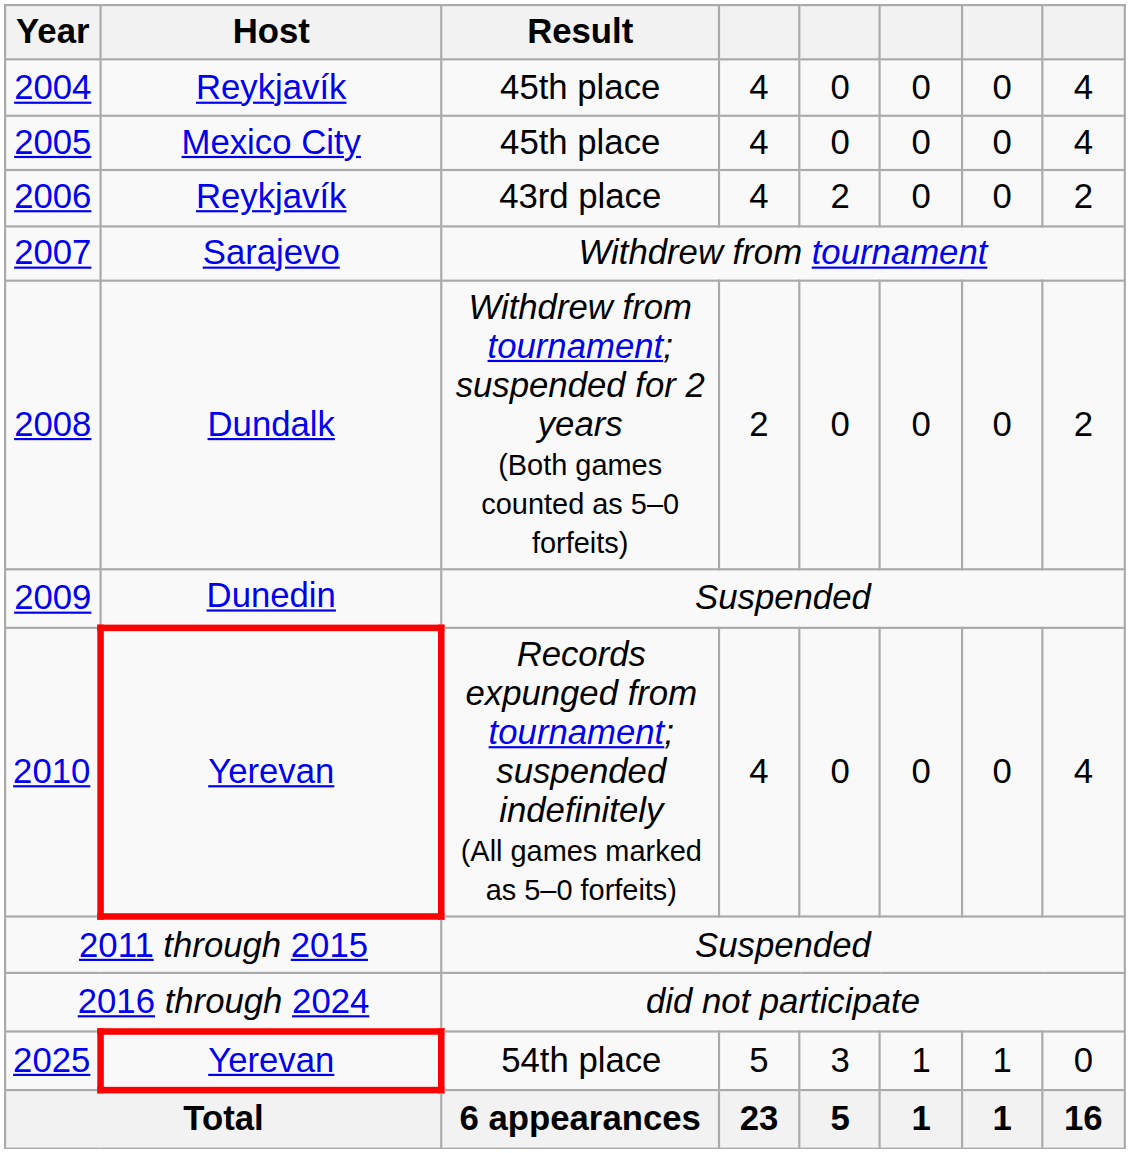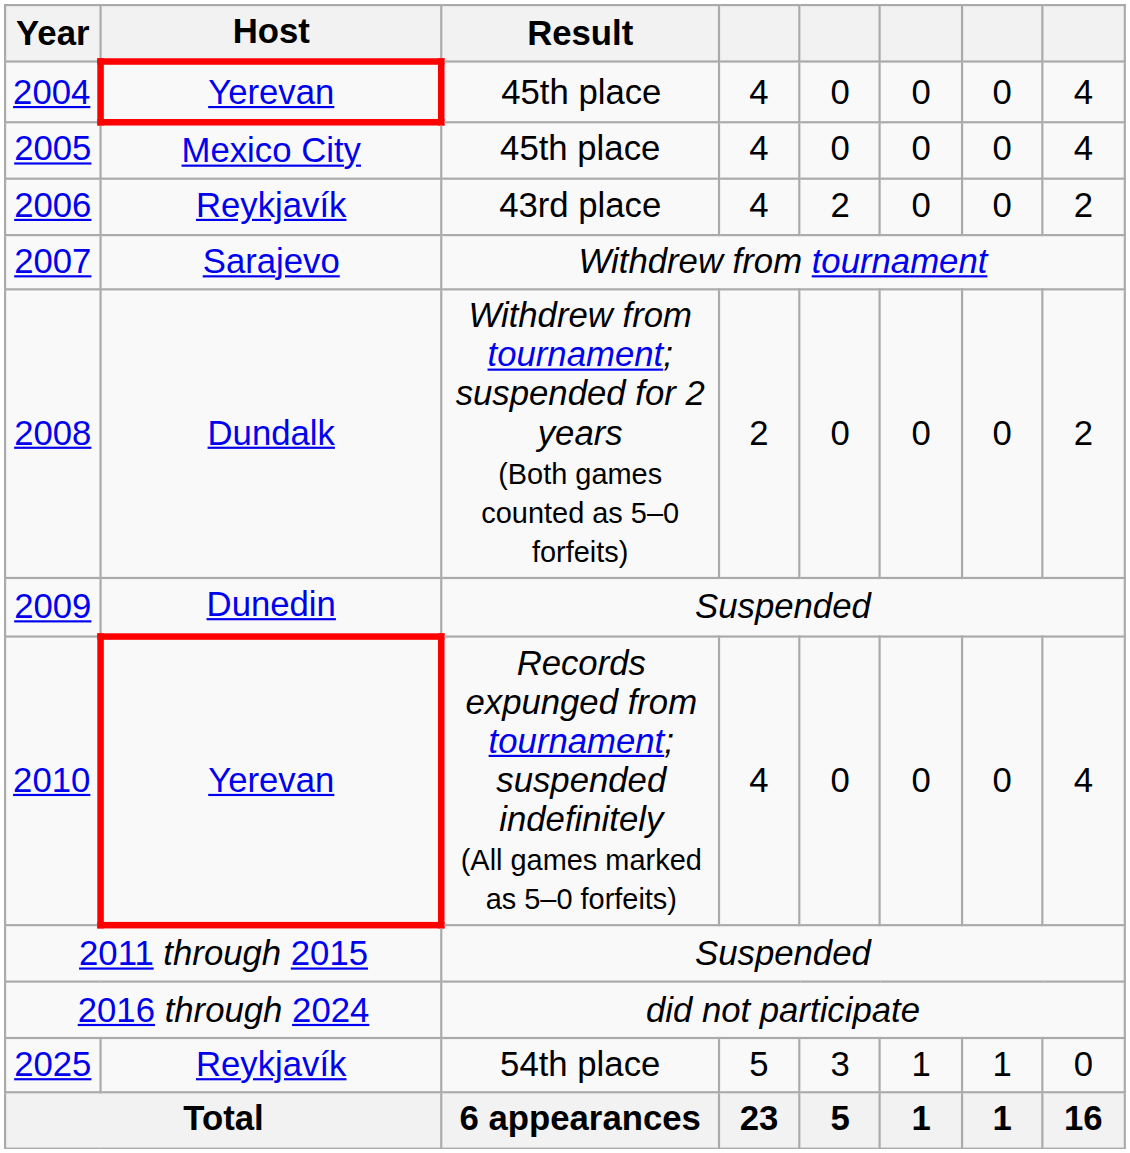 <table class="wikitable" style="text-align:center">
 <tr>
 <th width=30>Year</th>
 <th width=150>Host</th>
 <th width=120>Result</th>
 <th width=30></th>
 <th width=30></th>
 <th width=30></th>
 <th width=30></th>
 <th width=30></th>
 </tr>
 <tr>
 <td><a href='#'>2004</a></td>
-<td> <a href='#'>Reykjavík</a></td>
+<td style="border: 3px solid red;"> <a href='#'>Yerevan</a></td>
 <td>45th place<br></td>
 <td>4</td>
 <td>0</td>
 <td>0</td>
 <td>0</td>
 <td>4</td>
 </tr>
 <tr>
 <td><a href='#'>2005</a></td>
 <td> <a href='#'>Mexico City</a></td>
 <td>45th place<br></td>
 <td>4</td>
 <td>0</td>
 <td>0</td>
 <td>0</td>
 <td>4</td>
 </tr>
 <tr>
 <td><a href='#'>2006</a></td>
 <td> <a href='#'>Reykjavík</a></td>
 <td>43rd place<br></td>
 <td>4</td>
 <td>2</td>
 <td>0</td>
 <td>0</td>
 <td>2</td>
 </tr>
 <tr>
 <td><a href='#'>2007</a></td>
 <td> <a href='#'>Sarajevo</a></td>
 <td colspan=6><em>Withdrew from <a href='#'>tournament</a></em><br></td>
 </tr>
 <tr>
 <td><a href='#'>2008</a></td>
 <td> <a href='#'>Dundalk</a></td>
 <td><em>Withdrew from <a href='#'>tournament</a>; suspended for 2 years</em><br><small>(Both games counted as 5–0 forfeits)</small></td>
 <td>2</td>
 <td>0</td>
 <td>0</td>
 <td>0</td>
 <td>2</td>
 </tr>
 <tr>
 <td><a href='#'>2009</a></td>
 <td> <a href='#'>Dunedin</a></td>
 <td colspan=6><em>Suspended</em></td>
 </tr>
 <tr>
 <td><a href='#'>2010</a></td>
 <td style="border: 3px solid red;"> <a href='#'>Yerevan</a></td>
 <td><em>Records expunged from <a href='#'>tournament</a>; suspended indefinitely</em><br><small>(All games marked as 5–0 forfeits)</small></td>
 <td>4</td>
 <td>0</td>
 <td>0</td>
 <td>0</td>
 <td>4</td>
 </tr>
 <tr>
 <td colspan=2><a href='#'>2011</a> <em>through</em> <a href='#'>2015</a></td>
 <td colspan=6><em>Suspended</em></td>
 </tr>
 <tr>
 <td colspan=2><a href='#'>2016</a> <em>through</em> <a href='#'>2024</a></td>
 <td colspan=6><em>did not participate</em></td>
 </tr>
 <tr>
 <td><a href='#'>2025</a></td>
-<td style="border: 3px solid red;"> <a href='#'>Yerevan</a></td>
+<td> <a href='#'>Reykjavík</a></td>
 <td>54th place<br><small></small></td>
 <td>5</td>
 <td>3</td>
 <td>1</td>
 <td>1</td>
 <td>0</td>
 </tr>
 <tr>
 <th colspan=2>Total</th>
 <th>6 appearances</th>
 <th>23</th>
 <th>5</th>
 <th>1</th>
 <th>1</th>
 <th>16</th>
 </tr>
 </table>
